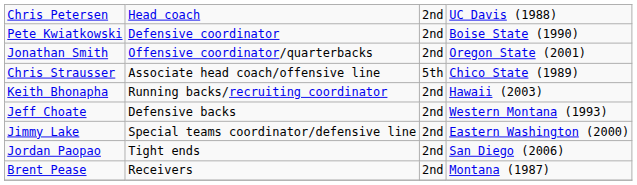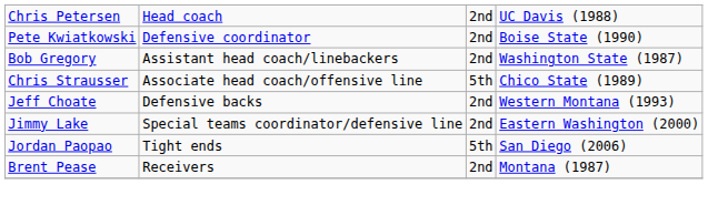 <table class="wikitable">
 <tr>
 <td><a href='#'>Chris Petersen</a></td>
 <td><a href='#'>Head coach</a></td>
 <td align=center>2nd</td>
 <td><a href='#'>UC Davis</a> (1988)</td>
 </tr>
 <tr>
 <td><a href='#'>Pete Kwiatkowski</a></td>
 <td><a href='#'>Defensive coordinator</a></td>
 <td align=center>2nd</td>
 <td><a href='#'>Boise State</a> (1990)</td>
 </tr>
 <tr>
-<td><a href='#'>Jonathan Smith</a></td>
-<td><a href='#'>Offensive coordinator</a>/quarterbacks</td>
+<td><a href='#'>Bob Gregory</a></td>
+<td>Assistant head coach/linebackers</td>
 <td align=center>2nd</td>
-<td><a href='#'>Oregon State</a> (2001)</td>
+<td><a href='#'>Washington State</a> (1987)</td>
 </tr>
 <tr>
 <td><a href='#'>Chris Strausser</a></td>
 <td>Associate head coach/offensive line</td>
 <td align=center>5th</td>
 <td><a href='#'>Chico State</a> (1989)</td>
-</tr>
-<tr>
-<td><a href='#'>Keith Bhonapha</a></td>
-<td>Running backs/<a href='#'>recruiting coordinator</a></td>
-<td align=center>2nd</td>
-<td><a href='#'>Hawaii</a> (2003)</td>
 </tr>
 <tr>
 <td><a href='#'>Jeff Choate</a></td>
 <td>Defensive backs</td>
 <td align=center>2nd</td>
 <td><a href='#'>Western Montana</a> (1993)</td>
 </tr>
 <tr>
 <td><a href='#'>Jimmy Lake</a></td>
 <td>Special teams coordinator/defensive line</td>
 <td align=center>2nd</td>
 <td><a href='#'>Eastern Washington</a> (2000)</td>
 </tr>
 <tr>
 <td><a href='#'>Jordan Paopao</a></td>
 <td>Tight ends</td>
-<td align=center>2nd</td>
+<td align=center>5th</td>
 <td><a href='#'>San Diego</a> (2006)</td>
 </tr>
 <tr>
 <td><a href='#'>Brent Pease</a></td>
 <td>Receivers</td>
 <td align=center>2nd</td>
 <td><a href='#'>Montana</a> (1987)</td>
 </tr>
 <tr>
 </tr>
 </table>
